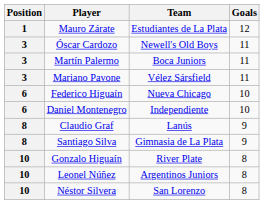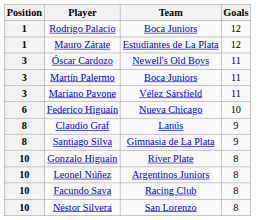 <table class="wikitable" style="text-align:center">
 <tr>
 <th>Position</th>
 <th>Player</th>
 <th>Team</th>
 <th>Goals</th>
+</tr>
+<tr>
+<th>1</th>
+<td><a href='#'>Rodrigo Palacio</a></td>
+<td><a href='#'>Boca Juniors</a></td>
+<td>12</td>
 </tr>
 <tr>
 <th>1</th>
 <td><a href='#'>Mauro Zárate</a></td>
 <td><a href='#'>Estudiantes de La Plata</a></td>
 <td>12</td>
 </tr>
 <tr>
 <th>3</th>
 <td><a href='#'>Óscar Cardozo</a></td>
 <td><a href='#'>Newell's Old Boys</a></td>
 <td>11</td>
 </tr>
 <tr>
 <th>3</th>
 <td><a href='#'>Martín Palermo</a></td>
 <td><a href='#'>Boca Juniors</a></td>
 <td>11</td>
 </tr>
 <tr>
 <th>3</th>
 <td><a href='#'>Mariano Pavone</a></td>
 <td><a href='#'>Vélez Sársfield</a></td>
 <td>11</td>
 </tr>
 <tr>
 <th>6</th>
 <td><a href='#'>Federico Higuaín</a></td>
 <td><a href='#'>Nueva Chicago</a></td>
 <td>10</td>
 </tr>
 <tr>
-<th>6</th>
-<td><a href='#'>Daniel Montenegro</a></td>
-<td><a href='#'>Independiente</a></td>
-<td>10</td>
-</tr>
-<tr>
 <th>8</th>
 <td><a href='#'>Claudio Graf</a></td>
 <td><a href='#'>Lanús</a></td>
 <td>9</td>
 </tr>
 <tr>
 <th>8</th>
 <td><a href='#'>Santiago Silva</a></td>
 <td><a href='#'>Gimnasia de La Plata</a></td>
 <td>9</td>
 </tr>
 <tr>
 <th>10</th>
 <td><a href='#'>Gonzalo Higuaín</a></td>
 <td><a href='#'>River Plate</a></td>
 <td>8</td>
 </tr>
 <tr>
 <th>10</th>
 <td><a href='#'>Leonel Núñez</a></td>
 <td><a href='#'>Argentinos Juniors</a></td>
 <td>8</td>
 </tr>
 <tr>
 <th>10</th>
+<td><a href='#'>Facundo Sava</a></td>
+<td><a href='#'>Racing Club</a></td>
+<td>8</td>
+</tr>
+<tr>
+<th>10</th>
 <td><a href='#'>Néstor Silvera</a></td>
 <td><a href='#'>San Lorenzo</a></td>
 <td>8</td>
 </tr>
 </table>
